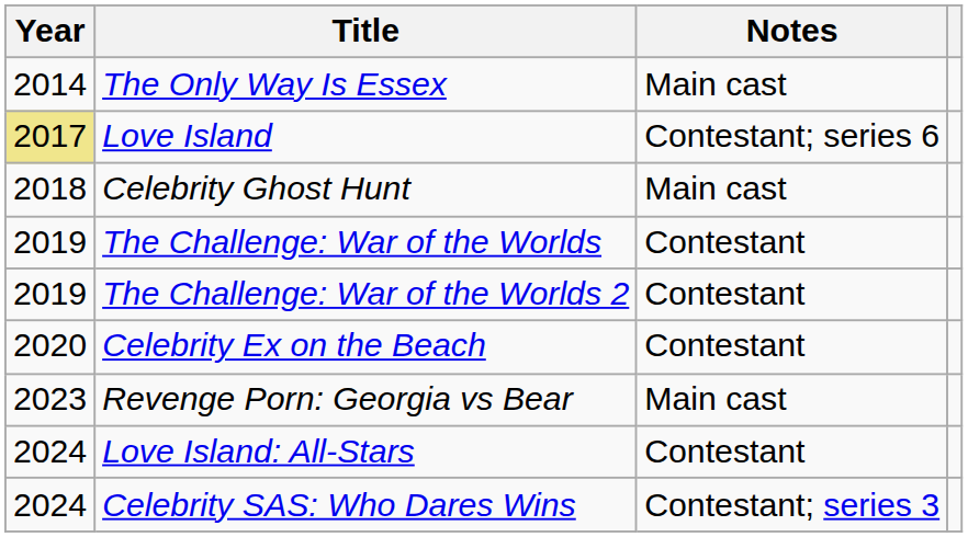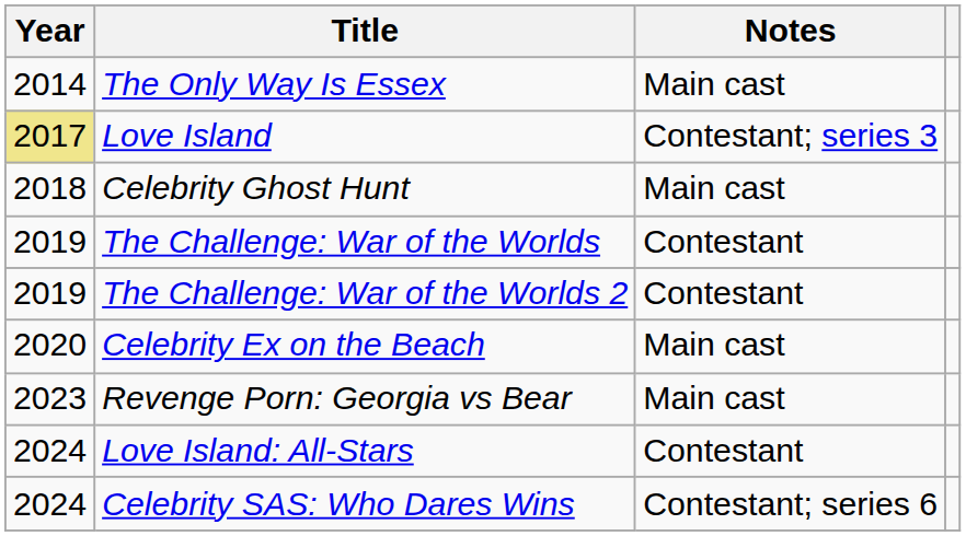 <table class="wikitable sortable">
 <tr>
 <th>Year</th>
 <th>Title</th>
 <th>Notes</th>
 <th class="unsortable"></th>
 </tr>
 <tr>
 <td>2014</td>
 <td><em><a href='#'>The Only Way Is Essex</a></em></td>
 <td>Main cast</td>
 <td align="center"></td>
 </tr>
 <tr>
 <td style="background: khaki;">2017</td>
 <td><em><a href='#'>Love Island</a></em></td>
-<td>Contestant; series 6</td>
+<td>Contestant; <a href='#'>series 3</a></td>
 <td align="center"></td>
 </tr>
 <tr>
 <td>2018</td>
 <td><em>Celebrity Ghost Hunt</em></td>
 <td>Main cast</td>
 <td align="center"></td>
 </tr>
 <tr>
 <td>2019</td>
 <td><em><a href='#'>The Challenge: War of the Worlds</a></em></td>
 <td>Contestant</td>
 <td align="center"></td>
 </tr>
 <tr>
 <td>2019</td>
 <td><em><a href='#'>The Challenge: War of the Worlds 2</a></em></td>
 <td>Contestant</td>
 <td align="center"></td>
 </tr>
 <tr>
 <td>2020</td>
 <td><em><a href='#'>Celebrity Ex on the Beach</a></em></td>
-<td>Contestant</td>
+<td>Main cast</td>
 <td align="center"></td>
 </tr>
 <tr>
 <td>2023</td>
 <td><em>Revenge Porn: Georgia vs Bear</em></td>
 <td>Main cast</td>
 <td align="center"></td>
 </tr>
 <tr>
 <td>2024</td>
 <td><em><a href='#'>Love Island: All-Stars</a></em></td>
 <td>Contestant</td>
 <td align="center"></td>
 </tr>
 <tr>
 <td>2024</td>
 <td><em><a href='#'>Celebrity SAS: Who Dares Wins</a></em></td>
-<td>Contestant; <a href='#'>series 3</a></td>
+<td>Contestant; series 6</td>
 <td align="center"></td>
 </tr>
 </table>
